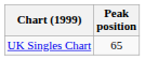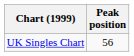 <table class="wikitable sortable">
 <tr>
 <th>Chart (1999)</th>
 <th>Peak<br>position</th>
 </tr>
 <tr>
 <td align="left"><a href='#'>UK Singles Chart</a></td>
-<td style="text-align:center;">65</td>
+<td style="text-align:center;">56</td>
 </tr>
 </table>
